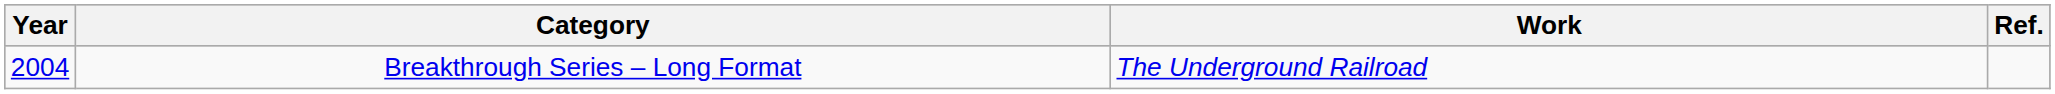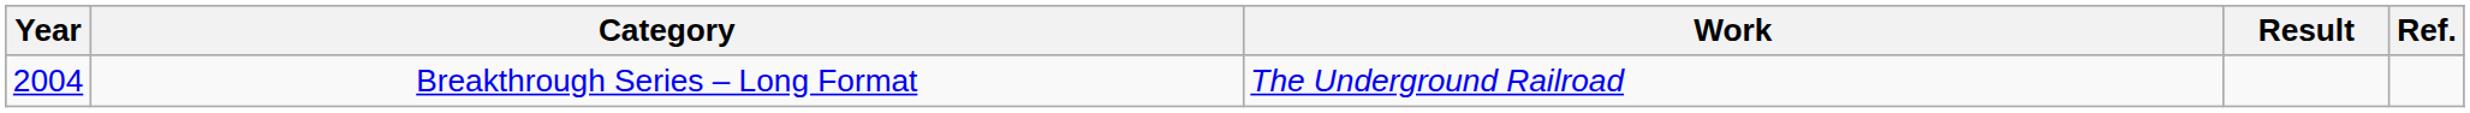 <table class="wikitable">
 <tr>
 <th scope="col" style="width:1em;">Year</th>
 <th scope="col" style="width:39em;">Category</th>
 <th scope="col" style="width:33em;">Work</th>
+<th scope="col" style="width:5em;">Result</th>
 <th>Ref.</th>
 </tr>
 <tr>
 <td rowspan="1" align="center"><a href='#'>2004</a></td>
 <td align="center"><a href='#'>Breakthrough Series – Long Format</a></td>
 <td rowspan="1"><em><a href='#'>The Underground Railroad</a></em></td>
+<td></td>
 <td rowspan="1"></td>
 </tr>
 </table>
